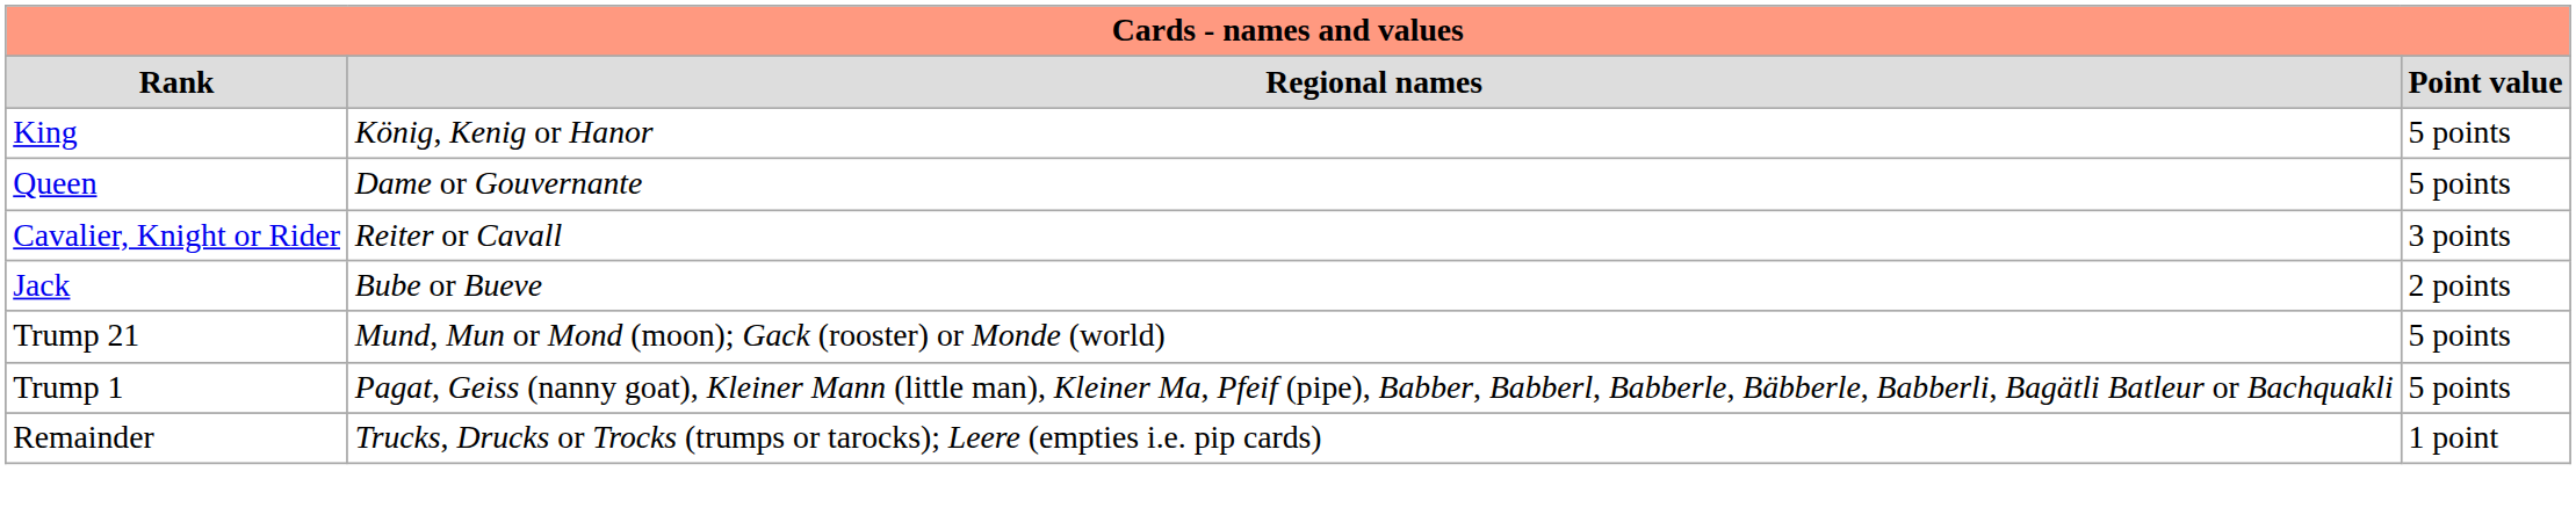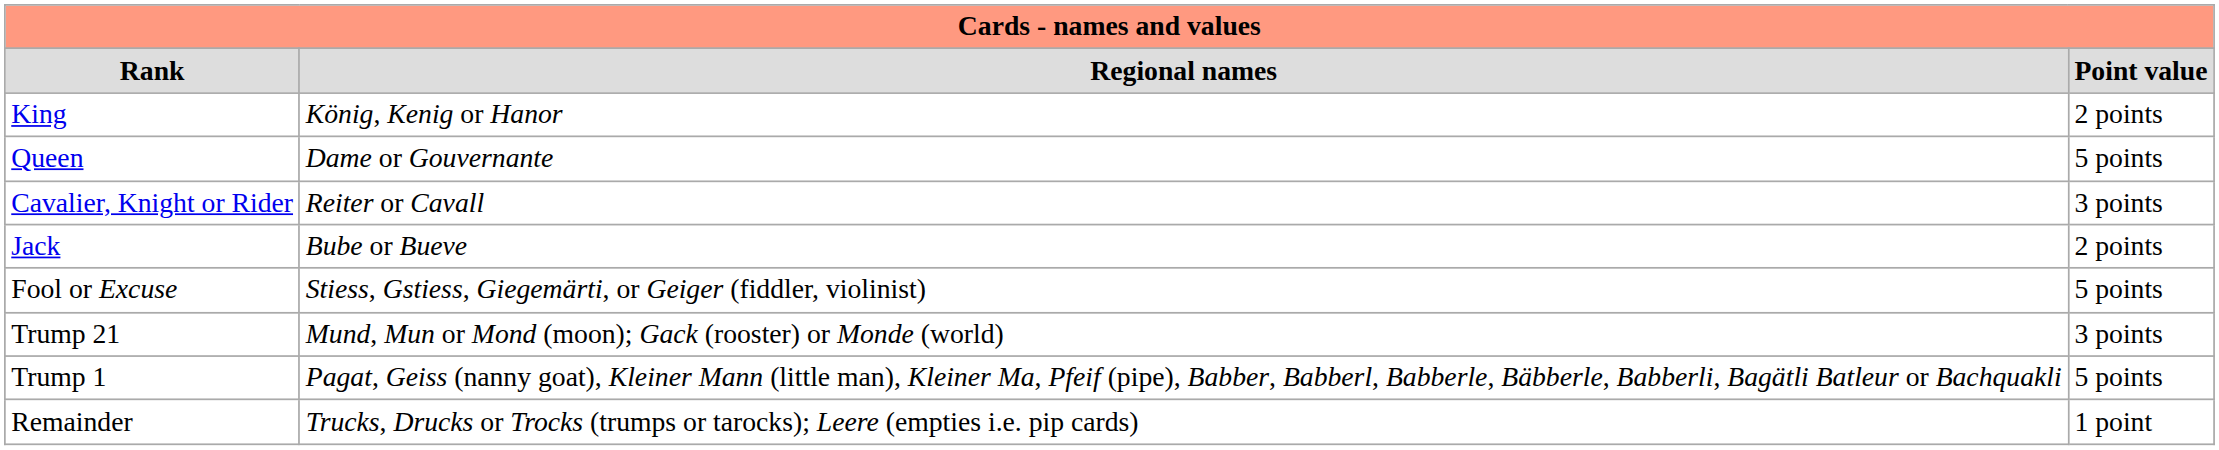 <table class="wikitable" align="float:left"  style="background-color:white">
 <tr style="background-color:#FF9980">
 <td colspan="3" align="center" width = "900px"><strong>Cards - names and values</strong></td>
 </tr>
 <tr style="background: #DDDDDD;">
 <td align="center"><strong>Rank</strong></td>
 <td align="center"><strong>Regional names</strong></td>
 <td align="center"><strong>Point value</strong></td>
 </tr>
 <tr>
 <td><a href='#'>King</a></td>
 <td><em>König</em>, <em>Kenig</em> or <em>Hanor</em></td>
-<td>5 points</td>
+<td>2 points</td>
 </tr>
 <tr>
 <td><a href='#'>Queen</a></td>
 <td><em>Dame</em> or <em>Gouvernante</em></td>
 <td>5 points</td>
 </tr>
 <tr>
 <td><a href='#'>Cavalier, Knight or Rider</a></td>
 <td><em>Reiter</em> or <em>Cavall</em></td>
 <td>3 points</td>
 </tr>
 <tr>
 <td><a href='#'>Jack</a></td>
 <td><em>Bube</em> or <em>Bueve</em></td>
 <td>2 points</td>
 </tr>
 <tr>
+<td>Fool or <em>Excuse</em></td>
+<td><em>Stiess</em>, <em>Gstiess</em>, <em>Giegemärti</em>, or <em>Geiger</em> (fiddler, violinist)</td>
+<td>5 points</td>
+</tr>
+<tr>
 <td>Trump 21</td>
 <td><em>Mund</em>, <em>Mun</em> or <em>Mond</em> (moon); <em>Gack</em> (rooster) or <em>Monde</em> (world)</td>
-<td>5 points</td>
+<td>3 points</td>
 </tr>
 <tr>
 <td>Trump 1</td>
 <td><em>Pagat</em>, <em>Geiss</em> (nanny goat), <em>Kleiner Mann</em> (little man), <em>Kleiner Ma</em>, <em>Pfeif</em> (pipe), <em>Babber</em>, <em>Babberl</em>, <em>Babberle</em>, <em>Bäbberle</em>, <em>Babberli</em>, <em>Bagätli</em> <em>Batleur</em> or <em>Bachquakli</em></td>
 <td>5 points</td>
 </tr>
 <tr>
 <td>Remainder</td>
 <td><em>Trucks</em>, <em>Drucks</em> or <em>Trocks</em> (trumps or tarocks); <em>Leere</em> (empties i.e. pip cards)</td>
 <td>1 point</td>
 </tr>
 </table>
